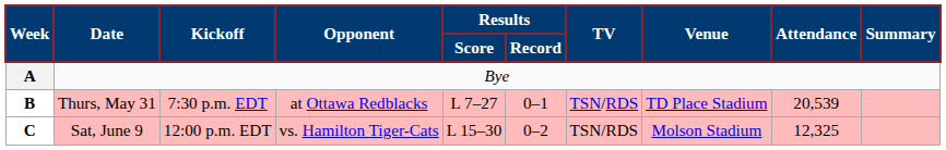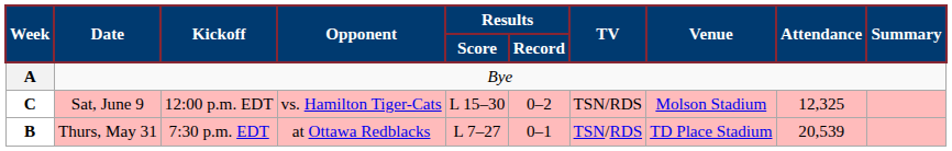 <table class="wikitable" style="font-size: 95%;">
 <tr>
 <th scope="col" style="background:#003A70;color:#FFFFFF;border:2px solid #862633;" rowspan=2>Week</th>
 <th scope="col" style="background:#003A70;color:#FFFFFF;border:2px solid #862633;" rowspan=2>Date</th>
 <th scope="col" style="background:#003A70;color:#FFFFFF;border:2px solid #862633;" rowspan=2>Kickoff</th>
 <th scope="col" style="background:#003A70;color:#FFFFFF;border:2px solid #862633;" rowspan=2>Opponent</th>
 <th scope="col" style="background:#003A70;color:#FFFFFF;border:2px solid #862633;" colspan=2>Results</th>
 <th scope="col" style="background:#003A70;color:#FFFFFF;border:2px solid #862633;" rowspan=2>TV</th>
 <th scope="col" style="background:#003A70;color:#FFFFFF;border:2px solid #862633;" rowspan=2>Venue</th>
 <th scope="col" style="background:#003A70;color:#FFFFFF;border:2px solid #862633;" rowspan=2>Attendance</th>
 <th scope="col" style="background:#003A70;color:#FFFFFF;border:2px solid #862633;" rowspan=2>Summary</th>
 </tr>
 <tr>
 <th scope="col" style="background:#003A70;color:#FFFFFF;border:2px solid #862633;">Score</th>
 <th scope="col" style="background:#003A70;color:#FFFFFF;border:2px solid #862633;">Record</th>
 </tr>
 <tr style= bgcolor="ffffff">
 <th align="center"><strong>A</strong></th>
 <td colspan=9 align="center" valign="middle"><em>Bye</em></td>
 </tr>
 <tr align="center" bgcolor="ffbbbb">
+<th style="text-align:center; background:white;"><span><strong>C</strong></span></th>
+<td align="center">Sat, June 9</td>
+<td align="center">12:00 p.m. EDT</td>
+<td align="center">vs. <a href='#'>Hamilton Tiger-Cats</a></td>
+<td align="center">L 15–30</td>
+<td align="center">0–2</td>
+<td align="center">TSN/RDS</td>
+<td align="center"><a href='#'>Molson Stadium</a></td>
+<td align="center">12,325</td>
+<td align="center"></td>
+</tr>
+<tr align="center" bgcolor="ffbbbb">
 <th style="text-align:center; background:white;"><span><strong>B</strong></span></th>
 <td align="center">Thurs, May 31</td>
 <td align="center">7:30 p.m. <a href='#'>EDT</a></td>
 <td align="center">at <a href='#'>Ottawa Redblacks</a></td>
 <td align="center">L 7–27</td>
 <td align="center">0–1</td>
 <td align="center"><a href='#'>TSN</a>/<a href='#'>RDS</a></td>
 <td align="center"><a href='#'>TD Place Stadium</a></td>
 <td align="center">20,539</td>
 <td align="center"></td>
 </tr>
-<tr align="center" bgcolor="ffbbbb">
-<th style="text-align:center; background:white;"><span><strong>C</strong></span></th>
-<td align="center">Sat, June 9</td>
-<td align="center">12:00 p.m. EDT</td>
-<td align="center">vs. <a href='#'>Hamilton Tiger-Cats</a></td>
-<td align="center">L 15–30</td>
-<td align="center">0–2</td>
-<td align="center">TSN/RDS</td>
-<td align="center"><a href='#'>Molson Stadium</a></td>
-<td align="center">12,325</td>
-<td align="center"></td>
-</tr>
 </table>
